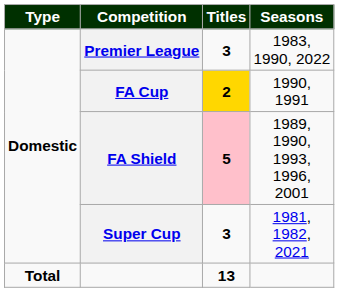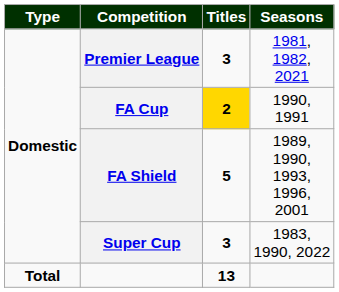 <table class="wikitable plainrowheaders" style="font-size:95%; text-align:center;">
 <tr>
 <th style="color:#FFFFFF; background:#003000;">Type</th>
 <th style="color:#FFFFFF; background:#003000;">Competition</th>
 <th style="color:#FFFFFF; background:#003000;">Titles</th>
 <th style="color:#FFFFFF; background:#003000;">Seasons</th>
 </tr>
 <tr>
 <td rowspan="4"><strong>Domestic</strong></td>
 <th scope=col><a href='#'>Premier League</a></th>
 <td align="center"><strong>3 </strong></td>
-<td>1983, <br> 1990, 2022</td>
+<td><a href='#'>1981</a>, <br> <a href='#'>1982</a>, <br> <a href='#'>2021</a></td>
 </tr>
 <tr>
 <th scope=col><a href='#'>FA Cup</a></th>
 <td align="center" style="background: gold;"><strong>2</strong></td>
 <td>1990, <br> 1991</td>
 </tr>
 <tr>
 <th scope=col><a href='#'>FA Shield</a></th>
-<td align="center" style="background: pink;"><strong>5</strong></td>
+<td align="center"><strong>5</strong></td>
 <td>1989, <br> 1990, <br> 1993, <br> 1996, <br> 2001</td>
 </tr>
 <tr>
 <th scope=col><a href='#'>Super Cup</a></th>
 <td align="center"><strong>3</strong></td>
-<td><a href='#'>1981</a>, <br> <a href='#'>1982</a>, <br> <a href='#'>2021</a></td>
+<td>1983, <br> 1990, 2022</td>
 </tr>
 <tr>
 <td><strong>Total</strong></td>
 <td></td>
 <td align="center"><strong>13</strong></td>
 </tr>
 </table>
